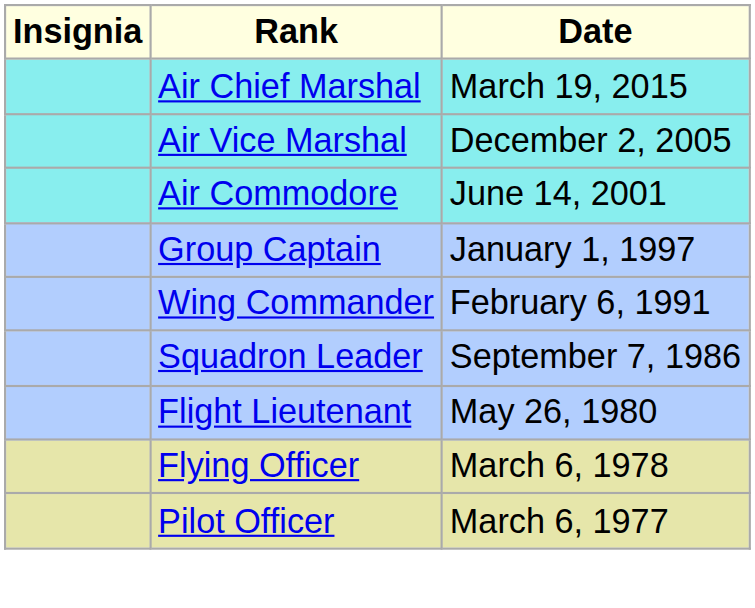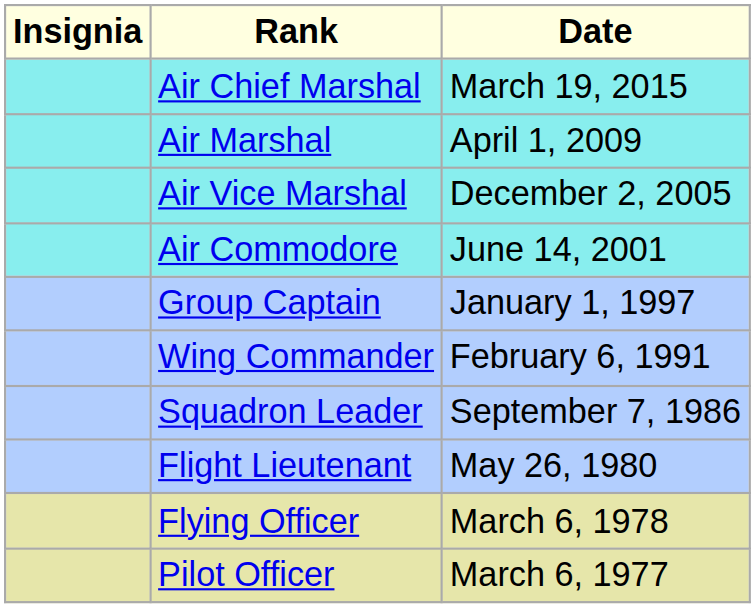 <table class="wikitable">
 <tr>
 <th style="background:#FFFFE0">Insignia</th>
 <th style="background:#FFFFE0">Rank</th>
 <th style="background:#FFFFE0">Date</th>
 </tr>
 <tr>
 <td style="background:#88EEEE;"> </td>
 <td style="background:#88EEEE;"><a href='#'>Air Chief Marshal</a></td>
 <td style="background:#88EEEE;">March 19, 2015</td>
+</tr>
+<tr>
+<td style="background:#88EEEE;"></td>
+<td style="background:#88EEEE;"><a href='#'>Air Marshal</a></td>
+<td style="background:#88EEEE;">April 1, 2009</td>
 </tr>
 <tr>
 <td style="background:#88EEEE;"> </td>
 <td style="background:#88EEEE;"><a href='#'>Air Vice Marshal</a></td>
 <td style="background:#88EEEE;">December 2, 2005</td>
 </tr>
 <tr>
 <td style="background:#88EEEE;"></td>
 <td style="background:#88EEEE;"><a href='#'>Air Commodore</a></td>
 <td style="background:#88EEEE;">June 14, 2001</td>
 </tr>
 <tr>
 <td style="background:#b2cefe;"></td>
 <td style="background:#b2cefe;"><a href='#'>Group Captain</a></td>
 <td style="background:#b2cefe;">January 1, 1997</td>
 </tr>
 <tr>
 <td style="background:#b2cefe;"></td>
 <td style="background:#b2cefe;"><a href='#'>Wing Commander</a></td>
 <td style="background:#b2cefe;">February 6, 1991</td>
 </tr>
 <tr>
 <td style="background:#b2cefe;"></td>
 <td style="background:#b2cefe;"><a href='#'>Squadron Leader</a></td>
 <td style="background:#b2cefe;">September 7, 1986</td>
 </tr>
 <tr>
 <td style="background:#b2cefe;"></td>
 <td style="background:#b2cefe;"><a href='#'>Flight Lieutenant</a></td>
 <td style="background:#b2cefe;">May 26, 1980</td>
 </tr>
 <tr>
 <td style="background:#e6e6aa;"></td>
 <td style="background:#e6e6aa;"><a href='#'>Flying Officer</a></td>
 <td style="background:#e6e6aa;">March 6, 1978</td>
 </tr>
 <tr>
 <td style="background:#e6e6aa;"></td>
 <td style="background:#e6e6aa;"><a href='#'>Pilot Officer</a></td>
 <td style="background:#e6e6aa;">March 6, 1977</td>
 </tr>
 </table>
